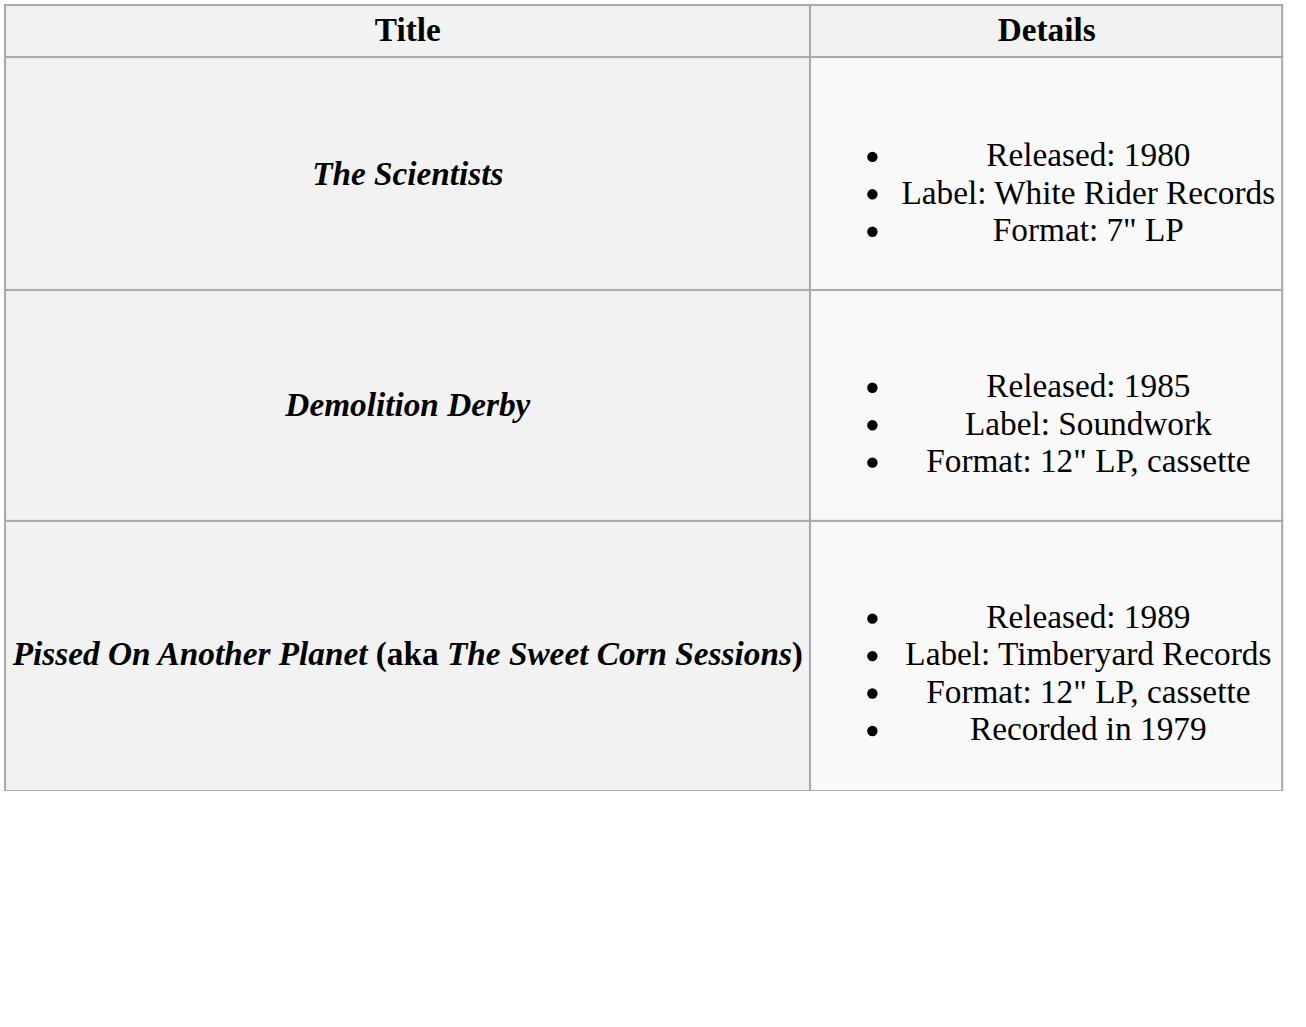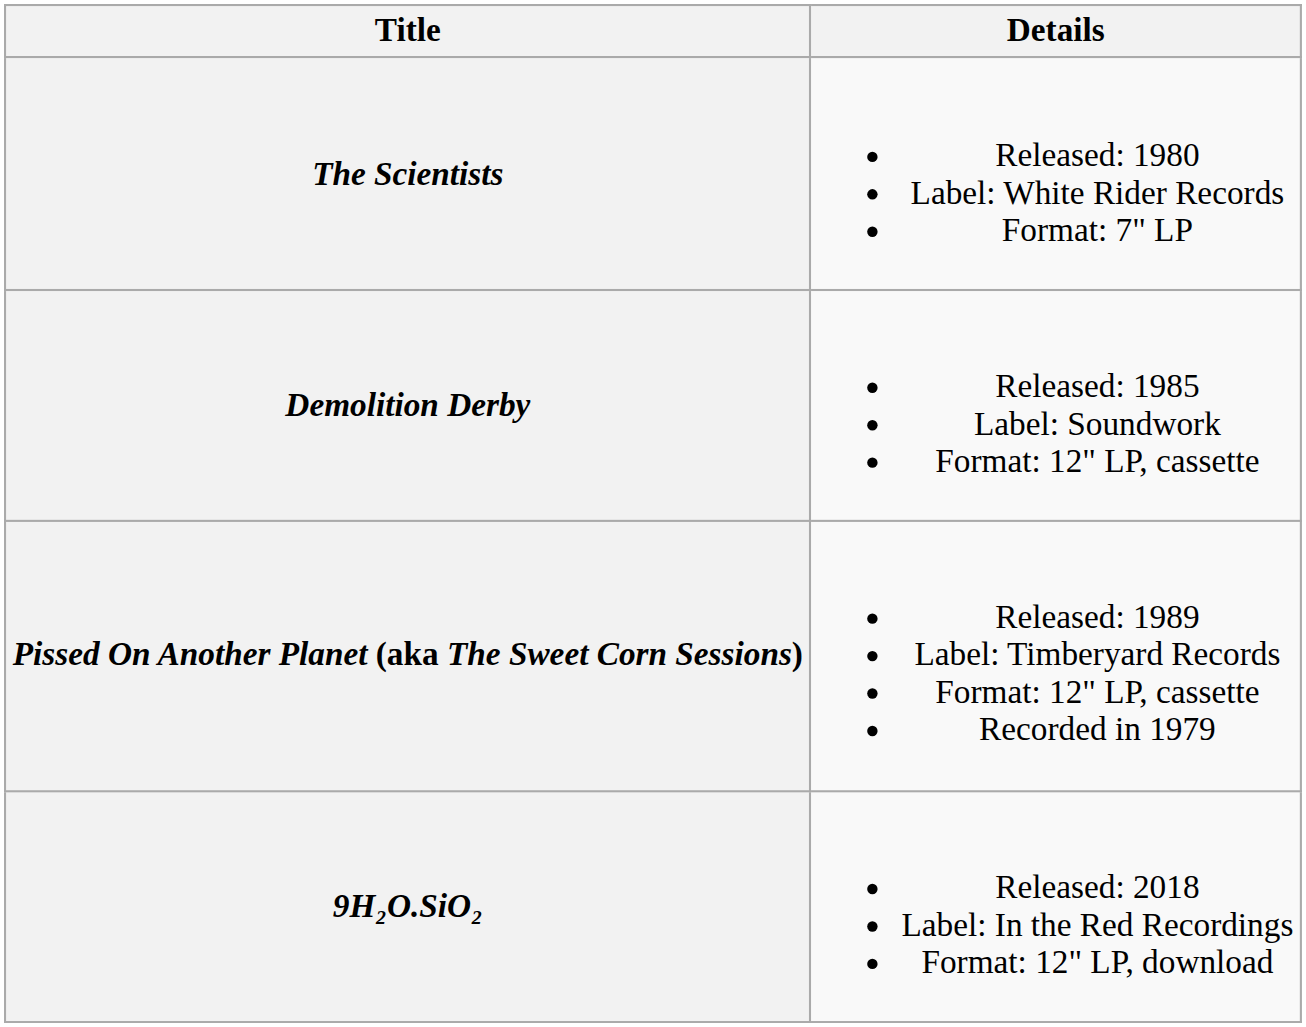 <table class="wikitable plainrowheaders" style="text-align:center;" border="1">
 <tr>
 <th>Title</th>
 <th>Details</th>
 </tr>
 <tr>
 <th scope="row"><em>The Scientists</em></th>
 <td><br><ul><li>Released: 1980</li><li>Label: White Rider Records</li><li>Format: 7" LP</li></ul></td>
 </tr>
 <tr>
 <th scope="row"><em>Demolition Derby</em></th>
 <td><br><ul><li>Released: 1985</li><li>Label: Soundwork</li><li>Format: 12" LP, cassette</li></ul></td>
 </tr>
 <tr>
 <th scope="row"><em>Pissed On Another Planet</em> (aka <em>The Sweet Corn Sessions</em>)</th>
 <td><br><ul><li>Released: 1989</li><li>Label: Timberyard Records</li><li>Format: 12" LP, cassette</li><li>Recorded in 1979</li></ul></td>
 </tr>
 <tr>
+<th scope="row"><em>9H₂O.SiO₂</em></th>
+<td><br><ul><li>Released: 2018</li><li>Label: In the Red Recordings</li><li>Format: 12" LP, download</li></ul></td>
+</tr>
+<tr>
 </tr>
 </table>
